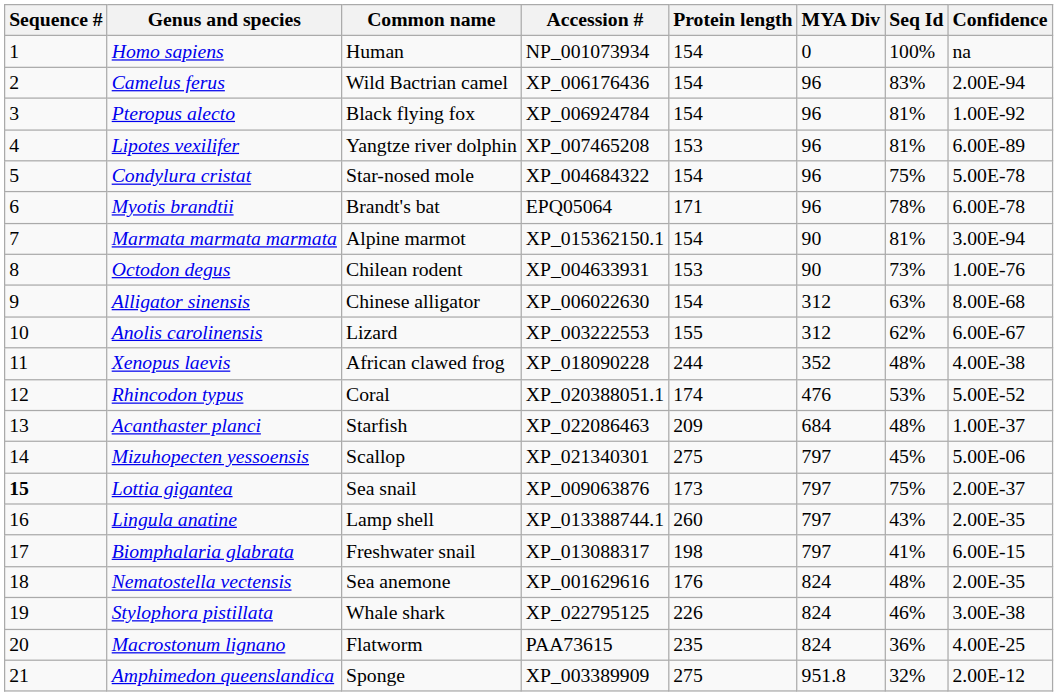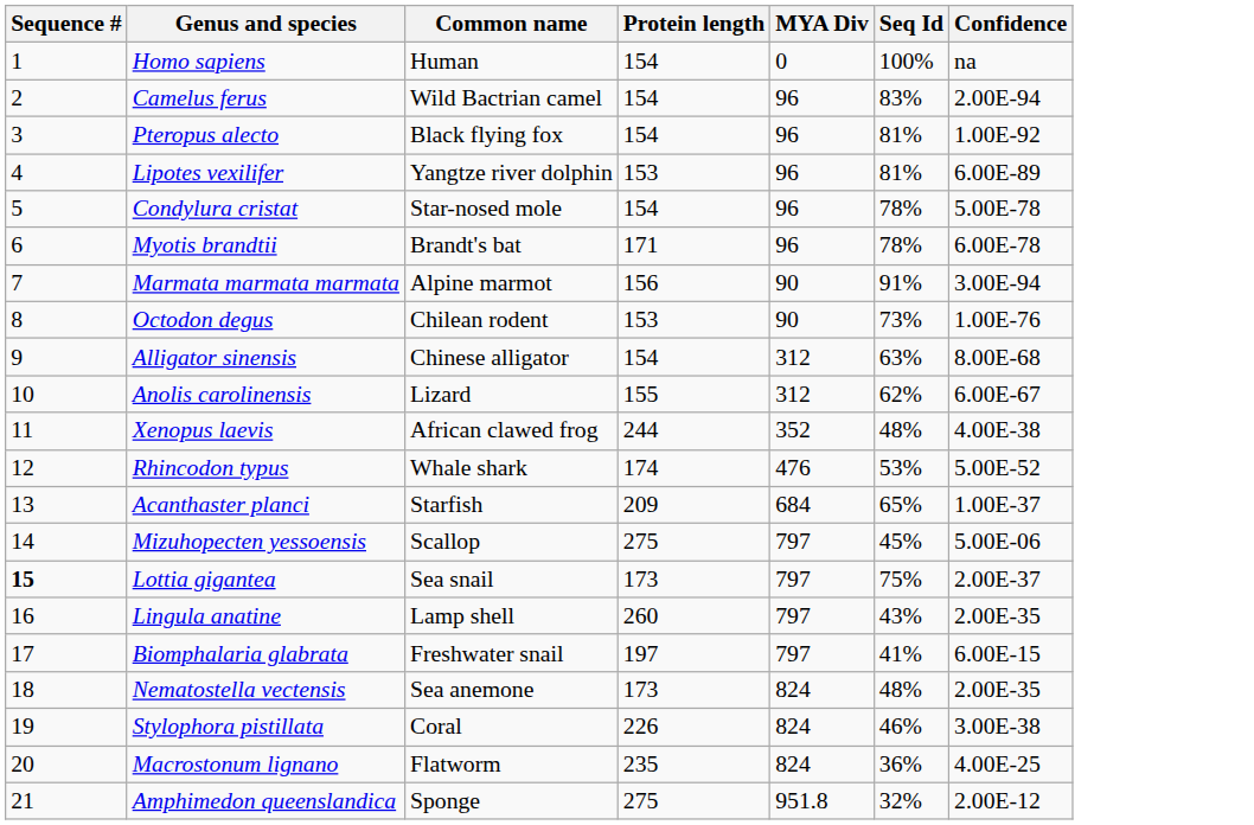 <table class="wikitable">
 <tr>
 <th>Sequence #</th>
 <th>Genus and species</th>
 <th>Common name</th>
-<th>Accession #</th>
 <th>Protein length</th>
 <th>MYA Div</th>
 <th>Seq Id</th>
 <th>Confidence</th>
 </tr>
 <tr>
 <td>1</td>
 <td><em><a href='#'>Homo sapiens</a></em></td>
 <td>Human</td>
-<td>NP_001073934</td>
 <td>154</td>
 <td>0</td>
 <td>100%</td>
 <td>na</td>
 </tr>
 <tr>
 <td>2</td>
 <td><em><a href='#'>Camelus ferus</a></em></td>
 <td>Wild Bactrian camel</td>
-<td>XP_006176436</td>
 <td>154</td>
 <td>96</td>
 <td>83%</td>
 <td>2.00E-94</td>
 </tr>
 <tr>
 <td>3</td>
 <td><em><a href='#'>Pteropus alecto</a></em></td>
 <td>Black flying fox</td>
-<td>XP_006924784</td>
 <td>154</td>
 <td>96</td>
 <td>81%</td>
 <td>1.00E-92</td>
 </tr>
 <tr>
 <td>4</td>
 <td><em><a href='#'>Lipotes vexilifer</a></em></td>
 <td>Yangtze river dolphin</td>
-<td>XP_007465208</td>
 <td>153</td>
 <td>96</td>
 <td>81%</td>
 <td>6.00E-89</td>
 </tr>
 <tr>
 <td>5</td>
 <td><em><a href='#'>Condylura cristat</a></em></td>
 <td>Star-nosed mole</td>
-<td>XP_004684322</td>
 <td>154</td>
 <td>96</td>
-<td>75%</td>
+<td>78%</td>
 <td>5.00E-78</td>
 </tr>
 <tr>
 <td>6</td>
 <td><em><a href='#'>Myotis brandtii</a></em></td>
 <td>Brandt's bat</td>
-<td>EPQ05064</td>
 <td>171</td>
 <td>96</td>
 <td>78%</td>
 <td>6.00E-78</td>
 </tr>
 <tr>
 <td>7</td>
 <td><em><a href='#'>Marmata marmata marmata</a></em></td>
 <td>Alpine marmot</td>
-<td>XP_015362150.1</td>
-<td>154</td>
+<td>156</td>
 <td>90</td>
-<td>81%</td>
+<td>91%</td>
 <td>3.00E-94</td>
 </tr>
 <tr>
 <td>8</td>
 <td><em><a href='#'>Octodon degus</a></em></td>
 <td>Chilean rodent</td>
-<td>XP_004633931</td>
 <td>153</td>
 <td>90</td>
 <td>73%</td>
 <td>1.00E-76</td>
 </tr>
 <tr>
 <td>9</td>
 <td><em><a href='#'>Alligator sinensis</a></em></td>
 <td>Chinese alligator</td>
-<td>XP_006022630</td>
 <td>154</td>
 <td>312</td>
 <td>63%</td>
 <td>8.00E-68</td>
 </tr>
 <tr>
 <td>10</td>
 <td><em><a href='#'>Anolis carolinensis</a></em></td>
 <td>Lizard</td>
-<td>XP_003222553</td>
 <td>155</td>
 <td>312</td>
 <td>62%</td>
 <td>6.00E-67</td>
 </tr>
 <tr>
 <td>11</td>
 <td><em><a href='#'>Xenopus laevis</a></em></td>
 <td>African clawed frog</td>
-<td>XP_018090228</td>
 <td>244</td>
 <td>352</td>
 <td>48%</td>
 <td>4.00E-38</td>
 </tr>
 <tr>
 <td>12</td>
 <td><em><a href='#'>Rhincodon typus</a></em></td>
-<td>Coral</td>
-<td>XP_020388051.1</td>
+<td>Whale shark</td>
 <td>174</td>
 <td>476</td>
 <td>53%</td>
 <td>5.00E-52</td>
 </tr>
 <tr>
 <td>13</td>
 <td><em><a href='#'>Acanthaster planci</a></em></td>
 <td>Starfish</td>
-<td>XP_022086463</td>
 <td>209</td>
 <td>684</td>
-<td>48%</td>
+<td>65%</td>
 <td>1.00E-37</td>
 </tr>
 <tr>
 <td>14</td>
 <td><em><a href='#'>Mizuhopecten yessoensis</a></em></td>
 <td>Scallop</td>
-<td>XP_021340301</td>
 <td>275</td>
 <td>797</td>
 <td>45%</td>
 <td>5.00E-06</td>
 </tr>
 <tr>
 <td><strong>15</strong></td>
 <td><em><a href='#'>Lottia gigantea</a></em></td>
 <td>Sea snail</td>
-<td>XP_009063876</td>
 <td>173</td>
 <td>797</td>
 <td>75%</td>
 <td>2.00E-37</td>
 </tr>
 <tr>
 <td>16</td>
 <td><em><a href='#'>Lingula anatine</a></em></td>
 <td>Lamp shell</td>
-<td>XP_013388744.1</td>
 <td>260</td>
 <td>797</td>
 <td>43%</td>
 <td>2.00E-35</td>
 </tr>
 <tr>
 <td>17</td>
 <td><em><a href='#'>Biomphalaria glabrata</a></em></td>
 <td>Freshwater snail</td>
-<td>XP_013088317</td>
-<td>198</td>
+<td>197</td>
 <td>797</td>
 <td>41%</td>
 <td>6.00E-15</td>
 </tr>
 <tr>
 <td>18</td>
 <td><em><a href='#'>Nematostella vectensis</a></em></td>
 <td>Sea anemone</td>
-<td>XP_001629616</td>
-<td>176</td>
+<td>173</td>
 <td>824</td>
 <td>48%</td>
 <td>2.00E-35</td>
 </tr>
 <tr>
 <td>19</td>
 <td><em><a href='#'>Stylophora pistillata</a></em></td>
-<td>Whale shark</td>
-<td>XP_022795125</td>
+<td>Coral</td>
 <td>226</td>
 <td>824</td>
 <td>46%</td>
 <td>3.00E-38</td>
 </tr>
 <tr>
 <td>20</td>
 <td><em><a href='#'>Macrostonum lignano</a></em></td>
 <td>Flatworm</td>
-<td>PAA73615</td>
 <td>235</td>
 <td>824</td>
 <td>36%</td>
 <td>4.00E-25</td>
 </tr>
 <tr>
 <td>21</td>
 <td><em><a href='#'>Amphimedon queenslandica</a></em></td>
 <td>Sponge</td>
-<td>XP_003389909</td>
 <td>275</td>
 <td>951.8</td>
 <td>32%</td>
 <td>2.00E-12</td>
 </tr>
 </table>
